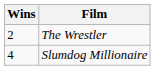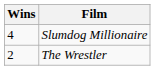 <table class="wikitable">
 <tr>
 <th>Wins</th>
 <th>Film</th>
 </tr>
 <tr>
+<td>4</td>
+<td><em>Slumdog Millionaire</em></td>
+</tr>
+<tr>
 <td>2</td>
 <td><em>The Wrestler</em></td>
 </tr>
-<tr>
-<td>4</td>
-<td><em>Slumdog Millionaire</em></td>
-</tr>
 </table>
